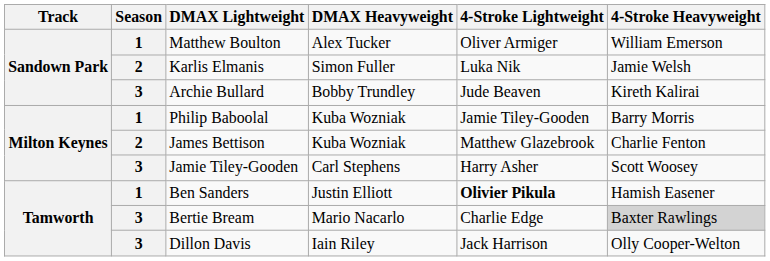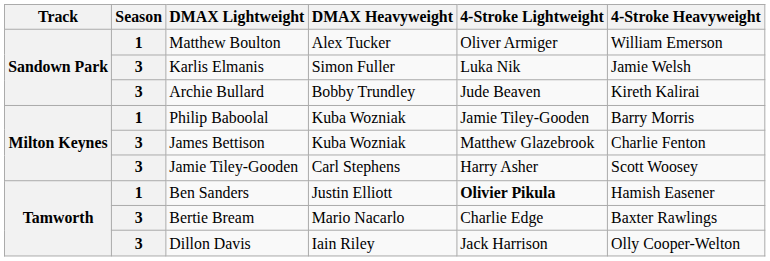 <table class="wikitable">
 <tr>
 <th>Track</th>
 <th>Season</th>
 <th>DMAX Lightweight</th>
 <th>DMAX Heavyweight</th>
 <th>4-Stroke Lightweight</th>
 <th>4-Stroke Heavyweight</th>
 </tr>
 <tr>
 <th rowspan="3">Sandown Park</th>
 <th>1</th>
 <td>Matthew Boulton</td>
 <td>Alex Tucker</td>
 <td>Oliver Armiger</td>
 <td>William Emerson</td>
 </tr>
 <tr>
-<th>2</th>
+<th>3</th>
 <td>Karlis Elmanis</td>
 <td>Simon Fuller</td>
 <td>Luka Nik</td>
 <td>Jamie Welsh</td>
 </tr>
 <tr>
 <th>3</th>
 <td>Archie Bullard</td>
 <td>Bobby Trundley</td>
 <td>Jude Beaven</td>
 <td>Kireth Kalirai</td>
 </tr>
 <tr>
 <th rowspan="3">Milton Keynes</th>
 <th>1</th>
 <td>Philip Baboolal</td>
 <td>Kuba Wozniak</td>
 <td>Jamie Tiley-Gooden</td>
 <td>Barry Morris</td>
 </tr>
 <tr>
-<th>2</th>
+<th>3</th>
 <td>James Bettison</td>
 <td>Kuba Wozniak</td>
 <td>Matthew Glazebrook</td>
 <td>Charlie Fenton</td>
 </tr>
 <tr>
 <th>3</th>
 <td>Jamie Tiley-Gooden</td>
 <td>Carl Stephens</td>
 <td>Harry Asher</td>
 <td>Scott Woosey</td>
 </tr>
 <tr>
 <th rowspan="3">Tamworth</th>
 <th>1</th>
 <td>Ben Sanders</td>
 <td>Justin Elliott</td>
 <td><strong>Olivier Pikula</strong></td>
 <td>Hamish Easener</td>
 </tr>
 <tr>
 <th>3</th>
 <td>Bertie Bream</td>
 <td>Mario Nacarlo</td>
 <td>Charlie Edge</td>
-<td style="background: lightgrey;">Baxter Rawlings</td>
+<td>Baxter Rawlings</td>
 </tr>
 <tr>
 <th>3</th>
 <td>Dillon Davis</td>
 <td>Iain Riley</td>
 <td>Jack Harrison</td>
 <td>Olly Cooper-Welton</td>
 </tr>
 </table>
